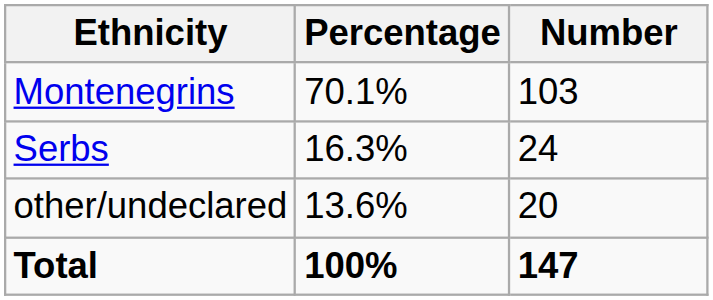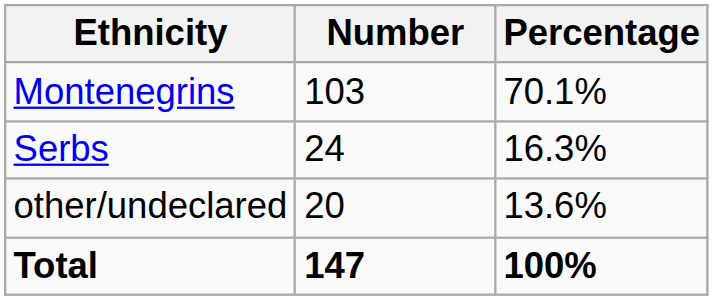 <table class="wikitable">
 <tr>
 <th width="100px">Ethnicity</th>
+<th width="80px">Number</th>
 <th width="80px">Percentage</th>
-<th width="80px">Number</th>
 </tr>
 <tr>
 <td><a href='#'>Montenegrins</a></td>
+<td>103</td>
 <td>70.1%</td>
-<td>103</td>
 </tr>
 <tr>
 <td><a href='#'>Serbs</a></td>
+<td>24</td>
 <td>16.3%</td>
-<td>24</td>
 </tr>
 <tr>
 <td>other/undeclared</td>
+<td>20</td>
 <td>13.6%</td>
-<td>20</td>
 </tr>
 <tr>
 <td><strong>Total</strong></td>
+<td><strong>147</strong></td>
 <td><strong>100%</strong></td>
-<td><strong>147</strong></td>
 </tr>
 </table>
